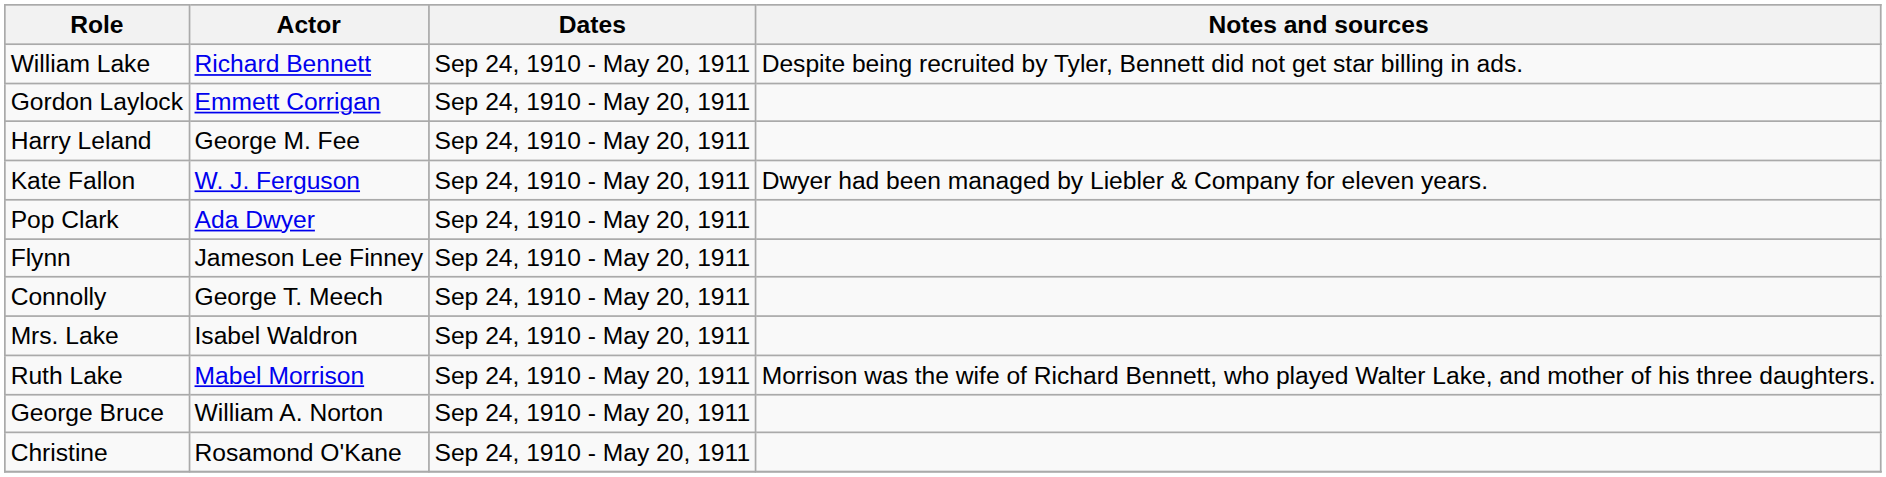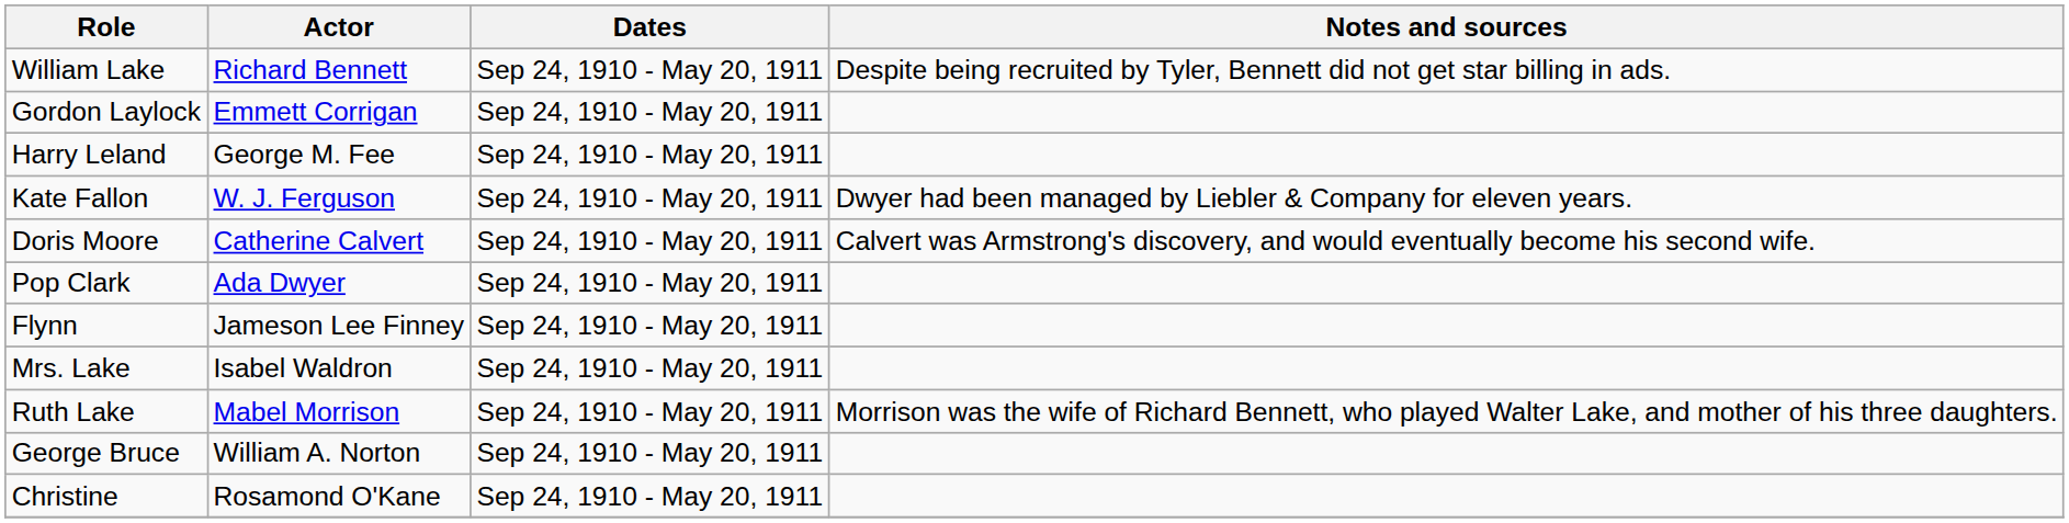 <table class="wikitable sortable plainrowheaders" style="font-size: 90%">
 <tr>
 <th scope="col">Role</th>
 <th scope="col">Actor</th>
 <th scope="col">Dates</th>
 <th scope="col">Notes and sources</th>
 </tr>
 <tr>
 <td>William Lake</td>
 <td><a href='#'>Richard Bennett</a></td>
 <td>Sep 24, 1910 - May 20, 1911</td>
 <td>Despite being recruited by Tyler, Bennett did not get star billing in ads.</td>
 </tr>
 <tr>
 <td>Gordon Laylock</td>
 <td><a href='#'>Emmett Corrigan</a></td>
 <td>Sep 24, 1910 - May 20, 1911</td>
 <td></td>
 </tr>
 <tr>
 <td>Harry Leland</td>
 <td>George M. Fee</td>
 <td>Sep 24, 1910 - May 20, 1911</td>
 <td></td>
 </tr>
 <tr>
 <td>Kate Fallon</td>
 <td><a href='#'>W. J. Ferguson</a></td>
 <td>Sep 24, 1910 - May 20, 1911</td>
 <td>Dwyer had been managed by Liebler & Company for eleven years.</td>
 </tr>
 <tr>
+<td>Doris Moore</td>
+<td><a href='#'>Catherine Calvert</a></td>
+<td>Sep 24, 1910 - May 20, 1911</td>
+<td>Calvert was Armstrong's discovery, and would eventually become his second wife.</td>
+</tr>
+<tr>
 <td>Pop Clark</td>
 <td><a href='#'>Ada Dwyer</a></td>
 <td>Sep 24, 1910 - May 20, 1911</td>
 <td></td>
 </tr>
 <tr>
 <td>Flynn</td>
 <td>Jameson Lee Finney</td>
-<td>Sep 24, 1910 - May 20, 1911</td>
-<td></td>
-</tr>
-<tr>
-<td>Connolly</td>
-<td>George T. Meech</td>
 <td>Sep 24, 1910 - May 20, 1911</td>
 <td></td>
 </tr>
 <tr>
 <td>Mrs. Lake</td>
 <td>Isabel Waldron</td>
 <td>Sep 24, 1910 - May 20, 1911</td>
 <td></td>
 </tr>
 <tr>
 <td>Ruth Lake</td>
 <td><a href='#'>Mabel Morrison</a></td>
 <td>Sep 24, 1910 - May 20, 1911</td>
 <td>Morrison was the wife of Richard Bennett, who played Walter Lake, and mother of his three daughters.</td>
 </tr>
 <tr>
 <td>George Bruce</td>
 <td>William A. Norton</td>
 <td>Sep 24, 1910 - May 20, 1911</td>
 <td></td>
 </tr>
 <tr>
 <td>Christine</td>
 <td>Rosamond O'Kane</td>
 <td>Sep 24, 1910 - May 20, 1911</td>
 <td></td>
 </tr>
 <tr>
 </tr>
 </table>
